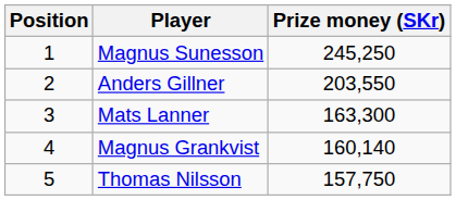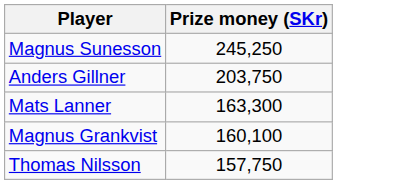 <table class="wikitable">
 <tr>
-<th>Position</th>
 <th>Player</th>
 <th>Prize money (<a href='#'>SKr</a>)</th>
 </tr>
 <tr>
-<td align=center>1</td>
 <td> <a href='#'>Magnus Sunesson</a></td>
 <td align=center>245,250</td>
 </tr>
 <tr>
-<td align=center>2</td>
 <td> <a href='#'>Anders Gillner</a></td>
-<td align=center>203,550</td>
+<td align=center>203,750</td>
 </tr>
 <tr>
-<td align=center>3</td>
 <td> <a href='#'>Mats Lanner</a></td>
 <td align=center>163,300</td>
 </tr>
 <tr>
-<td align=center>4</td>
 <td> <a href='#'>Magnus Grankvist</a></td>
-<td align=center>160,140</td>
+<td align=center>160,100</td>
 </tr>
 <tr>
-<td align=center>5</td>
 <td> <a href='#'>Thomas Nilsson</a></td>
 <td align=center>157,750</td>
 </tr>
 </table>
